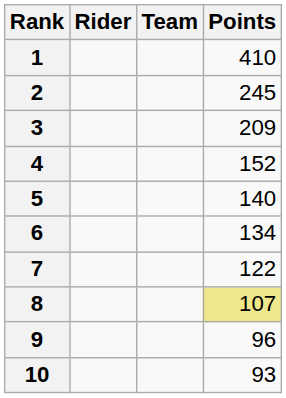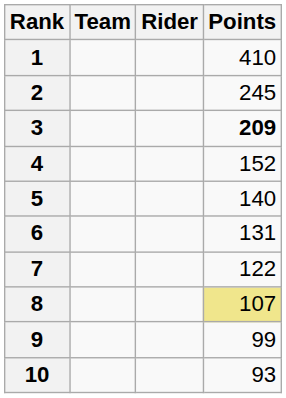 <table class="wikitable">
 <tr>
 <th scope="col">Rank</th>
+<th scope="col">Team</th>
 <th scope="col">Rider</th>
-<th scope="col">Team</th>
 <th scope="col">Points</th>
 </tr>
 <tr>
 <th scope="row">1</th>
+<td></td>
 <td> </td>
-<td></td>
 <td style="text-align:right;">410</td>
 </tr>
 <tr>
 <th scope="row">2</th>
 <td></td>
 <td></td>
 <td style="text-align:right;">245</td>
 </tr>
 <tr>
 <th scope="row">3</th>
 <td></td>
 <td></td>
-<td style="text-align:right;">209</td>
+<td style="text-align:right;"><strong>209</strong></td>
 </tr>
 <tr>
 <th scope="row">4</th>
+<td></td>
 <td> </td>
-<td></td>
 <td style="text-align:right;">152</td>
 </tr>
 <tr>
 <th scope="row">5</th>
 <td></td>
 <td></td>
 <td style="text-align:right;">140</td>
 </tr>
 <tr>
 <th scope="row">6</th>
 <td></td>
 <td></td>
-<td style="text-align:right;">134</td>
+<td style="text-align:right;">131</td>
 </tr>
 <tr>
 <th scope="row">7</th>
 <td></td>
 <td></td>
 <td style="text-align:right;">122</td>
 </tr>
 <tr>
 <th scope="row">8</th>
 <td></td>
 <td></td>
 <td style="background: khaki; text-align:right;">107</td>
 </tr>
 <tr>
 <th scope="row">9</th>
 <td></td>
 <td></td>
-<td style="text-align:right;">96</td>
+<td style="text-align:right;">99</td>
 </tr>
 <tr>
 <th scope="row">10</th>
 <td></td>
 <td></td>
 <td style="text-align:right;">93</td>
 </tr>
 </table>
